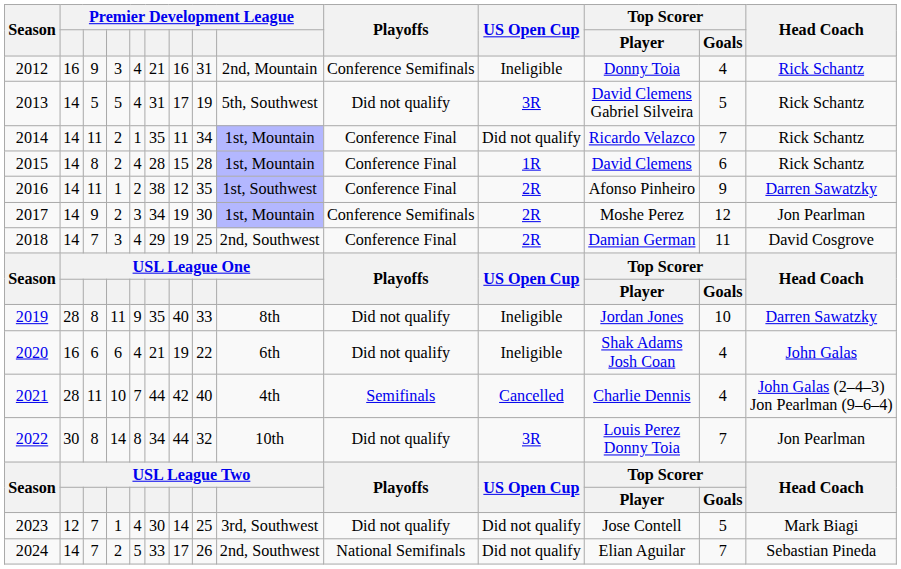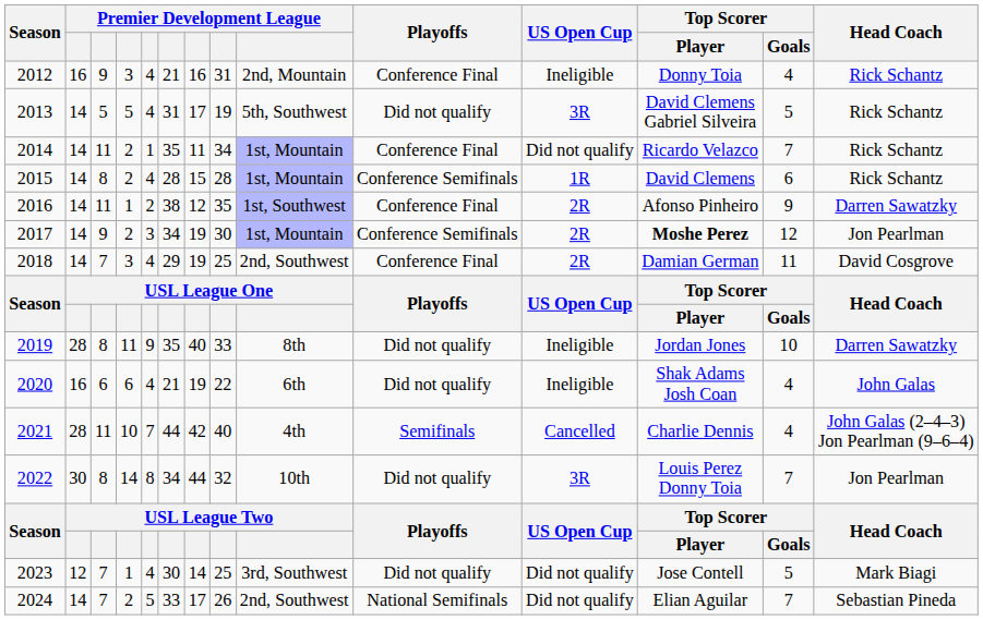 <table class="wikitable" style="text-align: center">
 <tr>
 <th scope="col" rowspan="2">Season</th>
 <th colspan=8 class="unsortable"><a href='#'>Premier Development League</a></th>
 <th scope="col" rowspan="2" class="unsortable">Playoffs</th>
 <th scope="col" rowspan="2" class="unsortable"><a href='#'>US Open Cup</a></th>
 <th scope="col" colspan="2" class="unsortable">Top Scorer </th>
 <th scope="col" rowspan="2" class="unsortable">Head Coach</th>
 </tr>
 <tr>
 <th></th>
 <th></th>
 <th></th>
 <th></th>
 <th></th>
 <th></th>
 <th></th>
 <th></th>
 <th class="unsortable">Player</th>
 <th class="unsortable">Goals</th>
 </tr>
 <tr>
 <td>2012</td>
 <td>16</td>
 <td>9</td>
 <td>3</td>
 <td>4</td>
 <td>21</td>
 <td>16</td>
 <td>31</td>
 <td>2nd, Mountain</td>
-<td>Conference Semifinals</td>
+<td>Conference Final</td>
 <td>Ineligible</td>
 <td> <a href='#'>Donny Toia</a></td>
 <td>4</td>
 <td> <a href='#'>Rick Schantz</a></td>
 </tr>
 <tr>
 <td>2013</td>
 <td>14</td>
 <td>5</td>
 <td>5</td>
 <td>4</td>
 <td>31</td>
 <td>17</td>
 <td>19</td>
 <td>5th, Southwest</td>
 <td>Did not qualify</td>
 <td><a href='#'>3R</a></td>
 <td> <a href='#'>David Clemens</a><br> Gabriel Silveira</td>
 <td>5</td>
 <td> Rick Schantz</td>
 </tr>
 <tr>
 <td>2014</td>
 <td>14</td>
 <td>11</td>
 <td>2</td>
 <td>1</td>
 <td>35</td>
 <td>11</td>
 <td>34</td>
 <td bgcolor="#b3b7ff">1st, Mountain</td>
 <td>Conference Final</td>
 <td>Did not qualify</td>
 <td> <a href='#'>Ricardo Velazco</a></td>
 <td>7</td>
 <td> Rick Schantz</td>
 </tr>
 <tr>
 <td>2015</td>
 <td>14</td>
 <td>8</td>
 <td>2</td>
 <td>4</td>
 <td>28</td>
 <td>15</td>
 <td>28</td>
 <td bgcolor="#b3b7ff">1st, Mountain</td>
-<td>Conference Final</td>
+<td>Conference Semifinals</td>
 <td><a href='#'>1R</a></td>
 <td> <a href='#'>David Clemens</a></td>
 <td>6</td>
 <td> Rick Schantz</td>
 </tr>
 <tr>
 <td>2016</td>
 <td>14</td>
 <td>11</td>
 <td>1</td>
 <td>2</td>
 <td>38</td>
 <td>12</td>
 <td>35</td>
 <td bgcolor="#b3b7ff">1st, Southwest</td>
 <td>Conference Final</td>
 <td><a href='#'>2R</a></td>
 <td> Afonso Pinheiro</td>
 <td>9</td>
 <td> <a href='#'>Darren Sawatzky</a></td>
 </tr>
 <tr>
 <td>2017</td>
 <td>14</td>
 <td>9</td>
 <td>2</td>
 <td>3</td>
 <td>34</td>
 <td>19</td>
 <td>30</td>
 <td bgcolor="#b3b7ff">1st, Mountain</td>
 <td>Conference Semifinals</td>
 <td><a href='#'>2R</a></td>
-<td> Moshe Perez</td>
+<td><strong> Moshe Perez</strong></td>
 <td>12</td>
 <td> Jon Pearlman</td>
 </tr>
 <tr>
 <td>2018</td>
 <td>14</td>
 <td>7</td>
 <td>3</td>
 <td>4</td>
 <td>29</td>
 <td>19</td>
 <td>25</td>
 <td>2nd, Southwest</td>
 <td>Conference Final</td>
 <td><a href='#'>2R</a></td>
 <td> <a href='#'>Damian German</a></td>
 <td>11</td>
 <td> David Cosgrove</td>
 </tr>
 <tr>
 <th scope="col" rowspan="2">Season</th>
 <th colspan=8 class="unsortable"><a href='#'>USL League One</a></th>
 <th scope="col" rowspan="2" class="unsortable">Playoffs</th>
 <th scope="col" rowspan="2" class="unsortable"><a href='#'>US Open Cup</a></th>
 <th scope="col" colspan="2" class="unsortable">Top Scorer </th>
 <th scope="col" rowspan="2" class="unsortable">Head Coach</th>
 </tr>
 <tr>
 <th></th>
 <th></th>
 <th></th>
 <th></th>
 <th></th>
 <th></th>
 <th></th>
 <th></th>
 <th class="unsortable">Player</th>
 <th class="unsortable">Goals</th>
 </tr>
 <tr>
 <td><a href='#'>2019</a></td>
 <td>28</td>
 <td>8</td>
 <td>11</td>
 <td>9</td>
 <td>35</td>
 <td>40</td>
 <td>33</td>
 <td>8th</td>
 <td>Did not qualify</td>
 <td>Ineligible</td>
 <td> <a href='#'>Jordan Jones</a></td>
 <td>10</td>
 <td> <a href='#'>Darren Sawatzky</a></td>
 </tr>
 <tr>
 <td><a href='#'>2020</a></td>
 <td>16</td>
 <td>6</td>
 <td>6</td>
 <td>4</td>
 <td>21</td>
 <td>19</td>
 <td>22</td>
 <td>6th</td>
 <td>Did not qualify</td>
 <td>Ineligible</td>
 <td> <a href='#'>Shak Adams</a><br> <a href='#'>Josh Coan</a></td>
 <td>4</td>
 <td> <a href='#'>John Galas</a></td>
 </tr>
 <tr>
 <td><a href='#'>2021</a></td>
 <td>28</td>
 <td>11</td>
 <td>10</td>
 <td>7</td>
 <td>44</td>
 <td>42</td>
 <td>40</td>
 <td>4th</td>
 <td><a href='#'>Semifinals</a></td>
 <td><a href='#'>Cancelled</a></td>
 <td> <a href='#'>Charlie Dennis</a></td>
 <td>4</td>
 <td> <a href='#'>John Galas</a> (2–4–3)<br> Jon Pearlman (9–6–4)</td>
 </tr>
 <tr>
 <td><a href='#'>2022</a></td>
 <td>30</td>
 <td>8</td>
 <td>14</td>
 <td>8</td>
 <td>34</td>
 <td>44</td>
 <td>32</td>
 <td>10th</td>
 <td>Did not qualify</td>
 <td><a href='#'>3R</a></td>
 <td> <a href='#'>Louis Perez</a><br> <a href='#'>Donny Toia</a></td>
 <td>7</td>
 <td> Jon Pearlman</td>
 </tr>
 <tr>
 <th scope="col" rowspan="2">Season</th>
 <th colspan=8 class="unsortable"><a href='#'>USL League Two</a></th>
 <th scope="col" rowspan="2" class="unsortable">Playoffs</th>
 <th scope="col" rowspan="2" class="unsortable"><a href='#'>US Open Cup</a></th>
 <th scope="col" colspan="2" class="unsortable">Top Scorer </th>
 <th scope="col" rowspan="2" class="unsortable">Head Coach</th>
 </tr>
 <tr>
 <th></th>
 <th></th>
 <th></th>
 <th></th>
 <th></th>
 <th></th>
 <th></th>
 <th></th>
 <th class="unsortable">Player</th>
 <th class="unsortable">Goals</th>
 </tr>
 <tr>
 <td>2023</td>
 <td>12</td>
 <td>7</td>
 <td>1</td>
 <td>4</td>
 <td>30</td>
 <td>14</td>
 <td>25</td>
 <td>3rd, Southwest</td>
 <td>Did not qualify</td>
 <td>Did not qualify</td>
 <td> Jose Contell</td>
 <td>5</td>
 <td> Mark Biagi</td>
 </tr>
 <tr>
 <td>2024</td>
 <td>14</td>
 <td>7</td>
 <td>2</td>
 <td>5</td>
 <td>33</td>
 <td>17</td>
 <td>26</td>
 <td>2nd, Southwest</td>
 <td>National Semifinals</td>
 <td>Did not qualify</td>
 <td> Elian Aguilar</td>
 <td>7</td>
 <td> Sebastian Pineda</td>
 </tr>
 </table>
